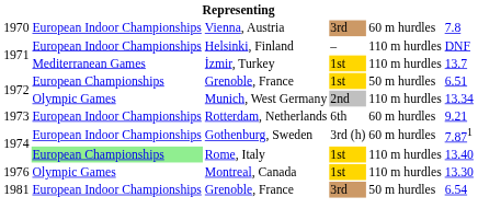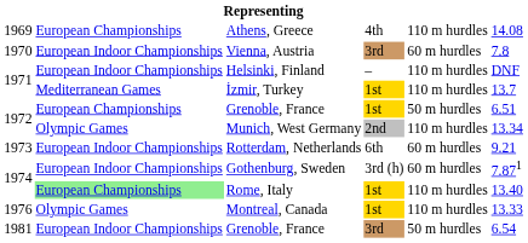 <table>
 <tr>
 <th colspan="6">Representing </th>
+</tr>
+<tr>
+<td>1969</td>
+<td><a href='#'>European Championships</a></td>
+<td><a href='#'>Athens</a>, Greece</td>
+<td>4th</td>
+<td>110 m hurdles</td>
+<td><a href='#'>14.08</a></td>
 </tr>
 <tr>
 <td>1970</td>
 <td><a href='#'>European Indoor Championships</a></td>
 <td><a href='#'>Vienna</a>, Austria</td>
 <td bgcolor=cc9966>3rd</td>
 <td>60 m hurdles</td>
 <td><a href='#'>7.8</a></td>
 </tr>
 <tr>
 <td rowspan=2>1971</td>
 <td><a href='#'>European Indoor Championships</a></td>
 <td><a href='#'>Helsinki</a>, Finland</td>
 <td>–</td>
 <td>110 m hurdles</td>
 <td><a href='#'>DNF</a></td>
 </tr>
 <tr>
 <td><a href='#'>Mediterranean Games</a></td>
 <td><a href='#'>İzmir</a>, Turkey</td>
 <td bgcolor=gold>1st</td>
 <td>110 m hurdles</td>
 <td><a href='#'>13.7</a></td>
 </tr>
 <tr>
 <td rowspan=2>1972</td>
 <td><a href='#'>European Championships</a></td>
 <td><a href='#'>Grenoble</a>, France</td>
 <td bgcolor=gold>1st</td>
 <td>50 m hurdles</td>
 <td><a href='#'>6.51</a></td>
 </tr>
 <tr>
 <td><a href='#'>Olympic Games</a></td>
 <td><a href='#'>Munich</a>, West Germany</td>
 <td bgcolor=silver>2nd</td>
 <td>110 m hurdles</td>
 <td><a href='#'>13.34</a></td>
 </tr>
 <tr>
 <td>1973</td>
 <td><a href='#'>European Indoor Championships</a></td>
 <td><a href='#'>Rotterdam</a>, Netherlands</td>
 <td>6th</td>
 <td>60 m hurdles</td>
 <td><a href='#'>9.21</a></td>
 </tr>
 <tr>
 <td rowspan=2>1974</td>
 <td><a href='#'>European Indoor Championships</a></td>
 <td><a href='#'>Gothenburg</a>, Sweden</td>
 <td>3rd (h)</td>
 <td>60 m hurdles</td>
 <td><a href='#'>7.87</a><sup>1</sup></td>
 </tr>
 <tr>
 <td style="background: lightgreen;"><a href='#'>European Championships</a></td>
 <td><a href='#'>Rome</a>, Italy</td>
 <td bgcolor=gold>1st</td>
 <td>110 m hurdles</td>
 <td><a href='#'>13.40</a></td>
 </tr>
 <tr>
 <td>1976</td>
 <td><a href='#'>Olympic Games</a></td>
 <td><a href='#'>Montreal</a>, Canada</td>
 <td bgcolor=gold>1st</td>
 <td>110 m hurdles</td>
-<td><a href='#'>13.30</a></td>
+<td><a href='#'>13.33</a></td>
 </tr>
 <tr>
 <td>1981</td>
 <td><a href='#'>European Indoor Championships</a></td>
 <td><a href='#'>Grenoble</a>, France</td>
 <td bgcolor=cc9966>3rd</td>
 <td>50 m hurdles</td>
 <td><a href='#'>6.54</a></td>
 </tr>
 </table>
